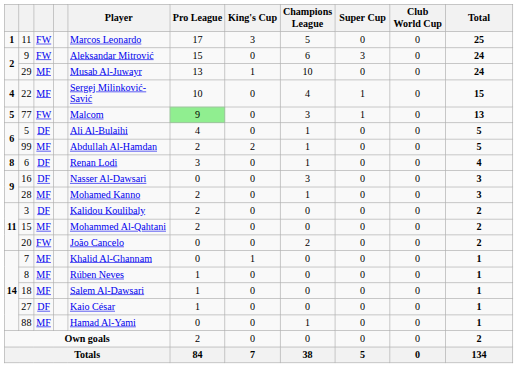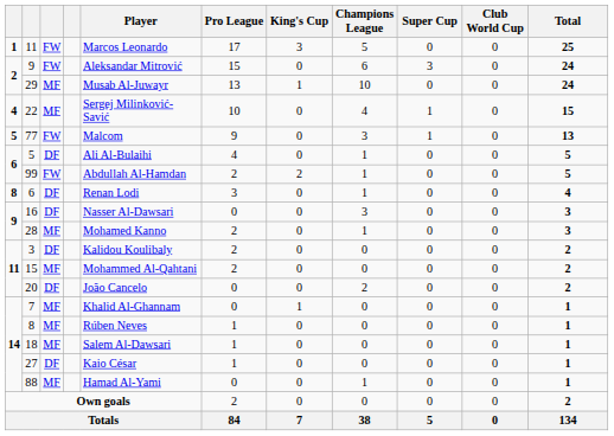 <table class="wikitable" style="text-align:center">
 <tr>
 <th width=15></th>
 <th width=15></th>
 <th width=15></th>
 <th width=15></th>
 <th width=155>Player</th>
 <th width=80>Pro League</th>
 <th width=80>King's Cup</th>
 <th width=80>Champions League</th>
 <th width=80>Super Cup</th>
 <th width=80>Club World Cup</th>
 <th width=100>Total</th>
 </tr>
 <tr>
 <td><strong>1</strong></td>
 <td>11</td>
 <td><a href='#'>FW</a></td>
 <td></td>
 <td align=left><a href='#'>Marcos Leonardo</a></td>
 <td>17</td>
 <td>3</td>
 <td>5</td>
 <td>0</td>
 <td>0</td>
 <td><strong>25</strong></td>
 </tr>
 <tr>
 <td rowspan=2><strong>2</strong></td>
 <td>9</td>
 <td><a href='#'>FW</a></td>
 <td></td>
 <td align=left><a href='#'>Aleksandar Mitrović</a></td>
 <td>15</td>
 <td>0</td>
 <td>6</td>
 <td>3</td>
 <td>0</td>
 <td><strong>24</strong></td>
 </tr>
 <tr>
 <td>29</td>
 <td><a href='#'>MF</a></td>
 <td></td>
 <td align=left><a href='#'>Musab Al-Juwayr</a></td>
 <td>13</td>
 <td>1</td>
 <td>10</td>
 <td>0</td>
 <td>0</td>
 <td><strong>24</strong></td>
 </tr>
 <tr>
 <td><strong>4</strong></td>
 <td>22</td>
 <td><a href='#'>MF</a></td>
 <td></td>
 <td align=left><a href='#'>Sergej Milinković-Savić</a></td>
 <td>10</td>
 <td>0</td>
 <td>4</td>
 <td>1</td>
 <td>0</td>
 <td><strong>15</strong></td>
 </tr>
 <tr>
 <td><strong>5</strong></td>
 <td>77</td>
 <td><a href='#'>FW</a></td>
 <td></td>
 <td align=left><a href='#'>Malcom</a></td>
-<td style="background: lightgreen;">9</td>
+<td>9</td>
 <td>0</td>
 <td>3</td>
 <td>1</td>
 <td>0</td>
 <td><strong>13</strong></td>
 </tr>
 <tr>
 <td rowspan=2><strong>6</strong></td>
 <td>5</td>
 <td><a href='#'>DF</a></td>
 <td></td>
 <td align=left><a href='#'>Ali Al-Bulaihi</a></td>
 <td>4</td>
 <td>0</td>
 <td>1</td>
 <td>0</td>
 <td>0</td>
 <td><strong>5</strong></td>
 </tr>
 <tr>
 <td>99</td>
-<td><a href='#'>MF</a></td>
+<td><a href='#'>FW</a></td>
 <td></td>
 <td align=left><a href='#'>Abdullah Al-Hamdan</a></td>
 <td>2</td>
 <td>2</td>
 <td>1</td>
 <td>0</td>
 <td>0</td>
 <td><strong>5</strong></td>
 </tr>
 <tr>
 <td><strong>8</strong></td>
 <td>6</td>
 <td><a href='#'>DF</a></td>
 <td></td>
 <td align=left><a href='#'>Renan Lodi</a></td>
 <td>3</td>
 <td>0</td>
 <td>1</td>
 <td>0</td>
 <td>0</td>
 <td><strong>4</strong></td>
 </tr>
 <tr>
 <td rowspan=2><strong>9</strong></td>
 <td>16</td>
 <td><a href='#'>DF</a></td>
 <td></td>
 <td align=left><a href='#'>Nasser Al-Dawsari</a></td>
 <td>0</td>
 <td>0</td>
 <td>3</td>
 <td>0</td>
 <td>0</td>
 <td><strong>3</strong></td>
 </tr>
 <tr>
 <td>28</td>
 <td><a href='#'>MF</a></td>
 <td></td>
 <td align=left><a href='#'>Mohamed Kanno</a></td>
 <td>2</td>
 <td>0</td>
 <td>1</td>
 <td>0</td>
 <td>0</td>
 <td><strong>3</strong></td>
 </tr>
 <tr>
 <td rowspan=3><strong>11</strong></td>
 <td>3</td>
 <td><a href='#'>DF</a></td>
 <td></td>
 <td align=left><a href='#'>Kalidou Koulibaly</a></td>
 <td>2</td>
 <td>0</td>
 <td>0</td>
 <td>0</td>
 <td>0</td>
 <td><strong>2</strong></td>
 </tr>
 <tr>
 <td>15</td>
 <td><a href='#'>MF</a></td>
 <td></td>
 <td align=left><a href='#'>Mohammed Al-Qahtani</a></td>
 <td>2</td>
 <td>0</td>
 <td>0</td>
 <td>0</td>
 <td>0</td>
 <td><strong>2</strong></td>
 </tr>
 <tr>
 <td>20</td>
-<td><a href='#'>FW</a></td>
+<td><a href='#'>DF</a></td>
 <td></td>
 <td align=left><a href='#'>João Cancelo</a></td>
 <td>0</td>
 <td>0</td>
 <td>2</td>
 <td>0</td>
 <td>0</td>
 <td><strong>2</strong></td>
 </tr>
 <tr>
 <td rowspan=5><strong>14</strong></td>
 <td>7</td>
 <td><a href='#'>MF</a></td>
 <td></td>
 <td align=left><a href='#'>Khalid Al-Ghannam</a></td>
 <td>0</td>
 <td>1</td>
 <td>0</td>
 <td>0</td>
 <td>0</td>
 <td><strong>1</strong></td>
 </tr>
 <tr>
 <td>8</td>
 <td><a href='#'>MF</a></td>
 <td></td>
 <td align=left><a href='#'>Rúben Neves</a></td>
 <td>1</td>
 <td>0</td>
 <td>0</td>
 <td>0</td>
 <td>0</td>
 <td><strong>1</strong></td>
 </tr>
 <tr>
 <td>18</td>
 <td><a href='#'>MF</a></td>
 <td></td>
 <td align=left><a href='#'>Salem Al-Dawsari</a></td>
 <td>1</td>
 <td>0</td>
 <td>0</td>
 <td>0</td>
 <td>0</td>
 <td><strong>1</strong></td>
 </tr>
 <tr>
 <td>27</td>
 <td><a href='#'>DF</a></td>
 <td></td>
 <td align=left><a href='#'>Kaio César</a></td>
 <td>1</td>
 <td>0</td>
 <td>0</td>
 <td>0</td>
 <td>0</td>
 <td><strong>1</strong></td>
 </tr>
 <tr>
 <td>88</td>
 <td><a href='#'>MF</a></td>
 <td></td>
 <td align=left><a href='#'>Hamad Al-Yami</a></td>
 <td>0</td>
 <td>0</td>
 <td>1</td>
 <td>0</td>
 <td>0</td>
 <td><strong>1</strong></td>
 </tr>
 <tr>
 <td colspan=5><strong>Own goals</strong></td>
 <td>2</td>
 <td>0</td>
 <td>0</td>
 <td>0</td>
 <td>0</td>
 <td><strong>2</strong></td>
 </tr>
 <tr>
 <th colspan=5>Totals</th>
 <th>84</th>
 <th>7</th>
 <th>38</th>
 <th>5</th>
 <th>0</th>
 <th>134</th>
 </tr>
 </table>
